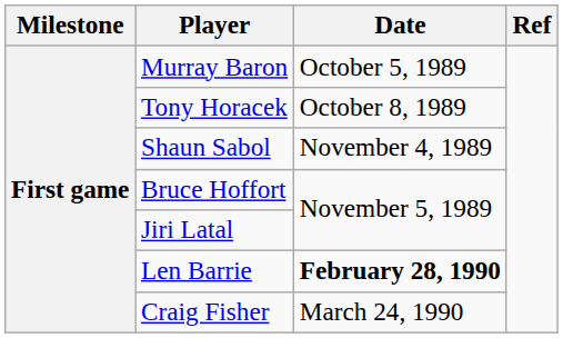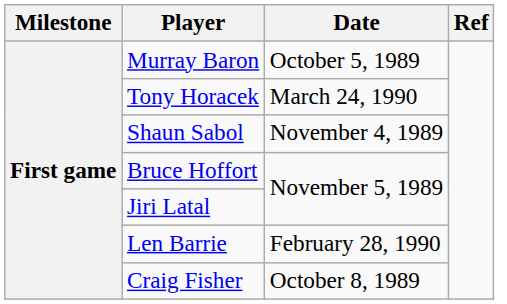 <table class="wikitable">
 <tr>
 <th scope="col">Milestone</th>
 <th scope="col">Player</th>
 <th scope="col">Date</th>
 <th scope="col">Ref</th>
 </tr>
 <tr>
 <th rowspan=7>First game</th>
 <td><a href='#'>Murray Baron</a></td>
 <td>October 5, 1989</td>
 <td rowspan=7></td>
 </tr>
 <tr>
 <td><a href='#'>Tony Horacek</a></td>
-<td>October 8, 1989</td>
+<td>March 24, 1990</td>
 </tr>
 <tr>
 <td><a href='#'>Shaun Sabol</a></td>
 <td>November 4, 1989</td>
 </tr>
 <tr>
 <td><a href='#'>Bruce Hoffort</a></td>
 <td rowspan=2>November 5, 1989</td>
 </tr>
 <tr>
 <td><a href='#'>Jiri Latal</a></td>
 </tr>
 <tr>
 <td><a href='#'>Len Barrie</a></td>
-<td><strong>February 28, 1990</strong></td>
+<td>February 28, 1990</td>
 </tr>
 <tr>
 <td><a href='#'>Craig Fisher</a></td>
-<td>March 24, 1990</td>
+<td>October 8, 1989</td>
 </tr>
 </table>
